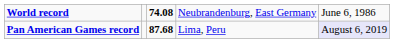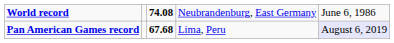 <table class="wikitable">
 <tr>
 <td><strong><a href='#'>World record</a></strong></td>
 <td></td>
 <td><strong>74.08</strong></td>
 <td><a href='#'>Neubrandenburg</a>, <a href='#'>East Germany</a></td>
 <td>June 6, 1986</td>
 </tr>
 <tr>
 <td><strong><a href='#'>Pan American Games record</a></strong></td>
 <td></td>
-<td><strong>87.68</strong></td>
+<td><strong>67.68</strong></td>
 <td><a href='#'>Lima</a>, <a href='#'>Peru</a></td>
 <td style="background: lavender;">August 6, 2019</td>
 </tr>
 </table>
